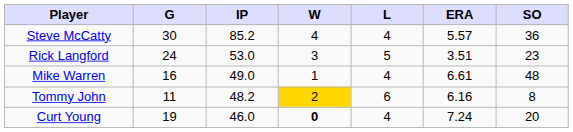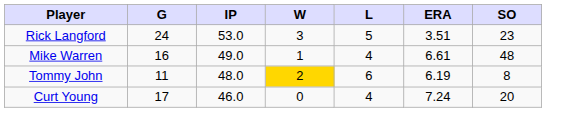 <table class="wikitable sortable">
 <tr>
 <th style="background:#ddf; width:16%;">Player</th>
 <th style="background:#ddf; width:9%;">G</th>
 <th style="background:#ddf; width:9%;">IP</th>
 <th style="background:#ddf; width:9%;">W</th>
 <th style="background:#ddf; width:9%;">L</th>
 <th style="background:#ddf; width:9%;">ERA</th>
 <th style="background:#ddf; width:9%;">SO</th>
-</tr>
-<tr align=center>
-<td><a href='#'>Steve McCatty</a></td>
-<td>30</td>
-<td>85.2</td>
-<td>4</td>
-<td>4</td>
-<td>5.57</td>
-<td>36</td>
 </tr>
 <tr align=center>
 <td><a href='#'>Rick Langford</a></td>
 <td>24</td>
 <td>53.0</td>
 <td>3</td>
 <td>5</td>
 <td>3.51</td>
 <td>23</td>
 </tr>
 <tr align=center>
 <td><a href='#'>Mike Warren</a></td>
 <td>16</td>
 <td>49.0</td>
 <td>1</td>
 <td>4</td>
 <td>6.61</td>
 <td>48</td>
 </tr>
 <tr align=center>
 <td><a href='#'>Tommy John</a></td>
 <td>11</td>
-<td>48.2</td>
+<td>48.0</td>
 <td style="background: gold;">2</td>
 <td>6</td>
-<td>6.16</td>
+<td>6.19</td>
 <td>8</td>
 </tr>
 <tr align=center>
 <td><a href='#'>Curt Young</a></td>
-<td>19</td>
+<td>17</td>
 <td>46.0</td>
-<td><strong>0</strong></td>
+<td>0</td>
 <td>4</td>
 <td>7.24</td>
 <td>20</td>
 </tr>
 </table>
